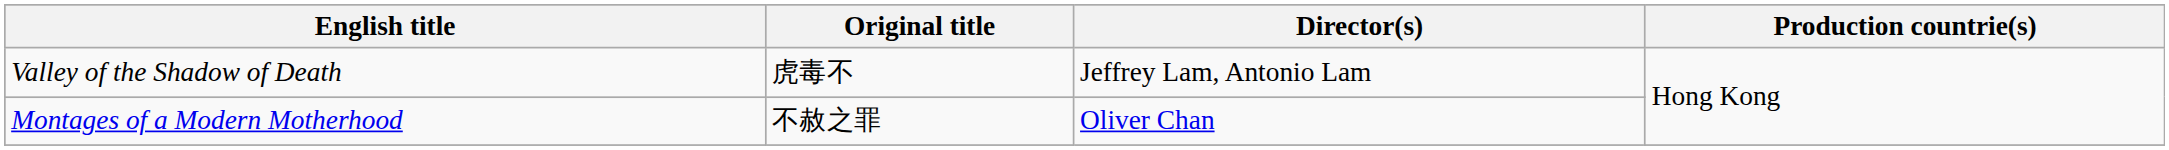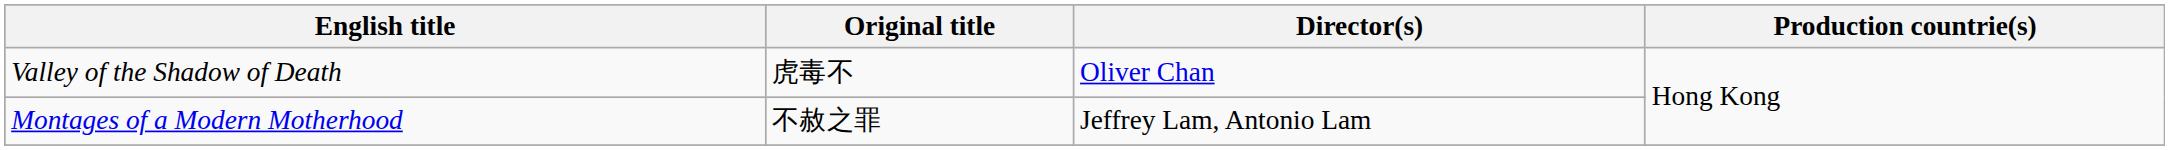 <table class="sortable wikitable" style="width:100%; margin-bottom:4px" cellpadding="5">
 <tr>
 <th scope="col">English title</th>
 <th scope="col">Original title</th>
 <th scope="col">Director(s)</th>
 <th scope="col">Production countrie(s)</th>
 </tr>
 <tr>
 <td><em>Valley of the Shadow of Death</em></td>
 <td>虎毒不</td>
-<td>Jeffrey Lam, Antonio Lam</td>
+<td><a href='#'>Oliver Chan</a></td>
 <td rowspan="2">Hong Kong</td>
 </tr>
 <tr>
 <td><em><a href='#'>Montages of a Modern Motherhood</a></em></td>
 <td>不赦之罪</td>
-<td><a href='#'>Oliver Chan</a></td>
+<td>Jeffrey Lam, Antonio Lam</td>
 </tr>
 </table>
